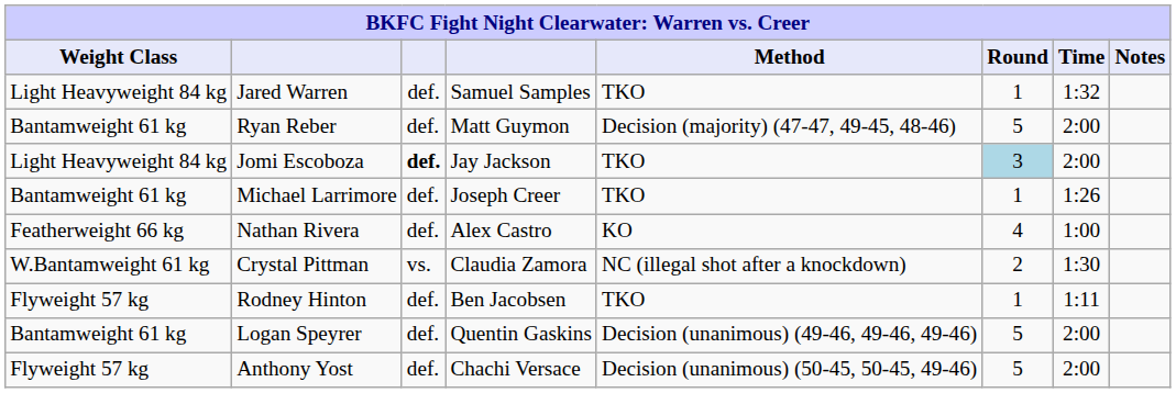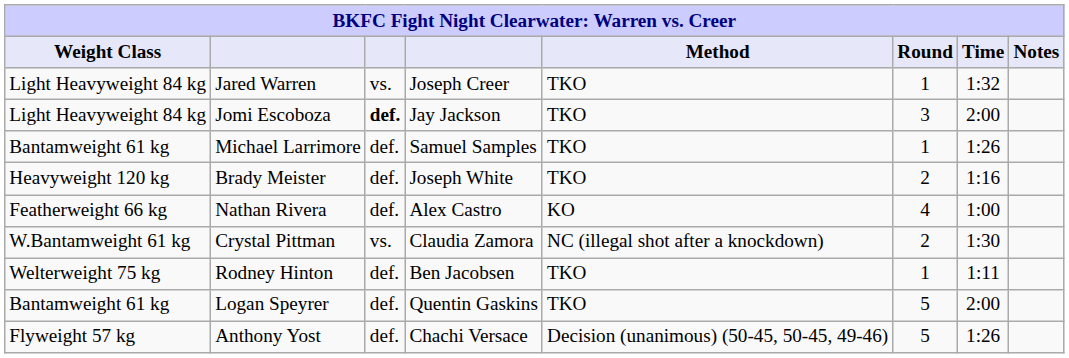 <table class="wikitable" style="font-size: 80%;">
 <tr>
 <th colspan="8" style="background-color: #ccf; color: #000080; text-align: center;"><strong>BKFC Fight Night Clearwater: Warren vs. Creer</strong></th>
 </tr>
 <tr>
 <th colspan="1" style="background-color: #E6E8FA; color: #000000; text-align: center;">Weight Class</th>
 <th colspan="1" style="background-color: #E6E8FA; color: #000000; text-align: center;"></th>
 <th colspan="1" style="background-color: #E6E8FA; color: #000000; text-align: center;"></th>
 <th colspan="1" style="background-color: #E6E8FA; color: #000000; text-align: center;"></th>
 <th colspan="1" style="background-color: #E6E8FA; color: #000000; text-align: center;">Method</th>
 <th colspan="1" style="background-color: #E6E8FA; color: #000000; text-align: center;">Round</th>
 <th colspan="1" style="background-color: #E6E8FA; color: #000000; text-align: center;">Time</th>
 <th colspan="1" style="background-color: #E6E8FA; color: #000000; text-align: center;">Notes</th>
 </tr>
 <tr>
 <td>Light Heavyweight 84 kg</td>
 <td> Jared Warren</td>
-<td align=center>def.</td>
-<td> Samuel Samples</td>
+<td>vs.</td>
+<td> Joseph Creer</td>
 <td>TKO</td>
 <td align=center>1</td>
 <td align=center>1:32</td>
-<td></td>
-</tr>
-<tr>
-<td>Bantamweight 61 kg</td>
-<td> Ryan Reber</td>
-<td>def.</td>
-<td> Matt Guymon</td>
-<td>Decision (majority) (47-47, 49-45, 48-46)</td>
-<td align=center>5</td>
-<td align=center>2:00</td>
 <td></td>
 </tr>
 <tr>
 <td>Light Heavyweight 84 kg</td>
 <td> Jomi Escoboza</td>
 <td><strong>def.</strong></td>
 <td> Jay Jackson</td>
 <td>TKO</td>
-<td align=center style="background: lightblue;">3</td>
+<td align=center>3</td>
 <td align=center>2:00</td>
 <td></td>
 </tr>
 <tr>
 <td>Bantamweight 61 kg</td>
 <td> Michael Larrimore</td>
 <td>def.</td>
-<td> Joseph Creer</td>
+<td> Samuel Samples</td>
 <td>TKO</td>
 <td align=center>1</td>
 <td align=center>1:26</td>
+<td></td>
+</tr>
+<tr>
+<td>Heavyweight 120 kg</td>
+<td> Brady Meister</td>
+<td>def.</td>
+<td> Joseph White</td>
+<td>TKO</td>
+<td align="center">2</td>
+<td align="center">1:16</td>
 <td></td>
 </tr>
 <tr>
 <td>Featherweight 66 kg</td>
 <td> Nathan Rivera</td>
 <td>def.</td>
 <td> Alex Castro</td>
 <td>KO</td>
 <td align=center>4</td>
 <td align=center>1:00</td>
 <td></td>
 </tr>
 <tr>
 <td>W.Bantamweight 61 kg</td>
 <td> Crystal Pittman</td>
 <td>vs.</td>
 <td> Claudia Zamora</td>
 <td>NC (illegal shot after a knockdown)</td>
 <td align="center">2</td>
 <td align="center">1:30</td>
 <td></td>
 </tr>
 <tr>
-<td>Flyweight 57 kg</td>
+<td>Welterweight 75 kg</td>
 <td> Rodney Hinton</td>
 <td>def.</td>
 <td> Ben Jacobsen</td>
 <td>TKO</td>
 <td align=center>1</td>
 <td align=center>1:11</td>
 <td></td>
 </tr>
 <tr>
 <td>Bantamweight 61 kg</td>
 <td> Logan Speyrer</td>
 <td>def.</td>
 <td> Quentin Gaskins</td>
-<td>Decision (unanimous) (49-46, 49-46, 49-46)</td>
+<td>TKO</td>
 <td align=center>5</td>
 <td align=center>2:00</td>
 <td></td>
 </tr>
 <tr>
 <td>Flyweight 57 kg</td>
 <td> Anthony Yost</td>
 <td>def.</td>
 <td> Chachi Versace</td>
 <td>Decision (unanimous) (50-45, 50-45, 49-46)</td>
 <td align=center>5</td>
-<td align=center>2:00</td>
+<td align=center>1:26</td>
 <td></td>
 </tr>
 </table>
